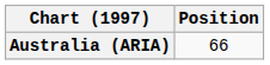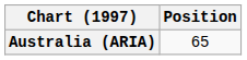 <table class="wikitable plainrowheaders" style="text-align:center">
 <tr>
 <th>Chart (1997)</th>
 <th>Position</th>
 </tr>
 <tr>
 <th scope="row">Australia (ARIA)</th>
-<td>66</td>
+<td>65</td>
 </tr>
 </table>
